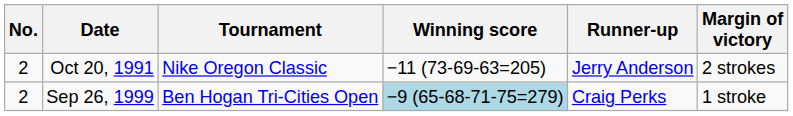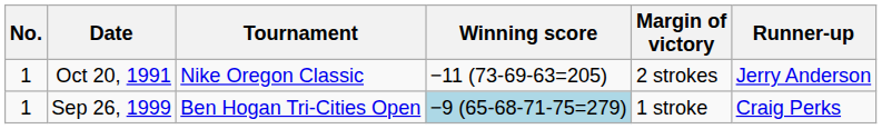 <table class="wikitable" style="font-size:95%;">
 <tr>
 <th>No.</th>
 <th>Date</th>
 <th>Tournament</th>
 <th>Winning score</th>
+<th>Margin of<br>victory</th>
 <th>Runner-up</th>
-<th>Margin of<br>victory</th>
 </tr>
 <tr>
-<td align=center>2</td>
+<td align=center>1</td>
 <td align=right>Oct 20, <a href='#'>1991</a></td>
 <td><a href='#'>Nike Oregon Classic</a></td>
 <td>−11 (73-69-63=205)</td>
+<td>2 strokes</td>
 <td> <a href='#'>Jerry Anderson</a></td>
-<td>2 strokes</td>
 </tr>
 <tr>
-<td align=center>2</td>
+<td align=center>1</td>
 <td align=right>Sep 26, <a href='#'>1999</a></td>
 <td><a href='#'>Ben Hogan Tri-Cities Open</a></td>
 <td style="background: lightblue;">−9 (65-68-71-75=279)</td>
+<td>1 stroke</td>
 <td> <a href='#'>Craig Perks</a></td>
-<td>1 stroke</td>
 </tr>
 </table>
